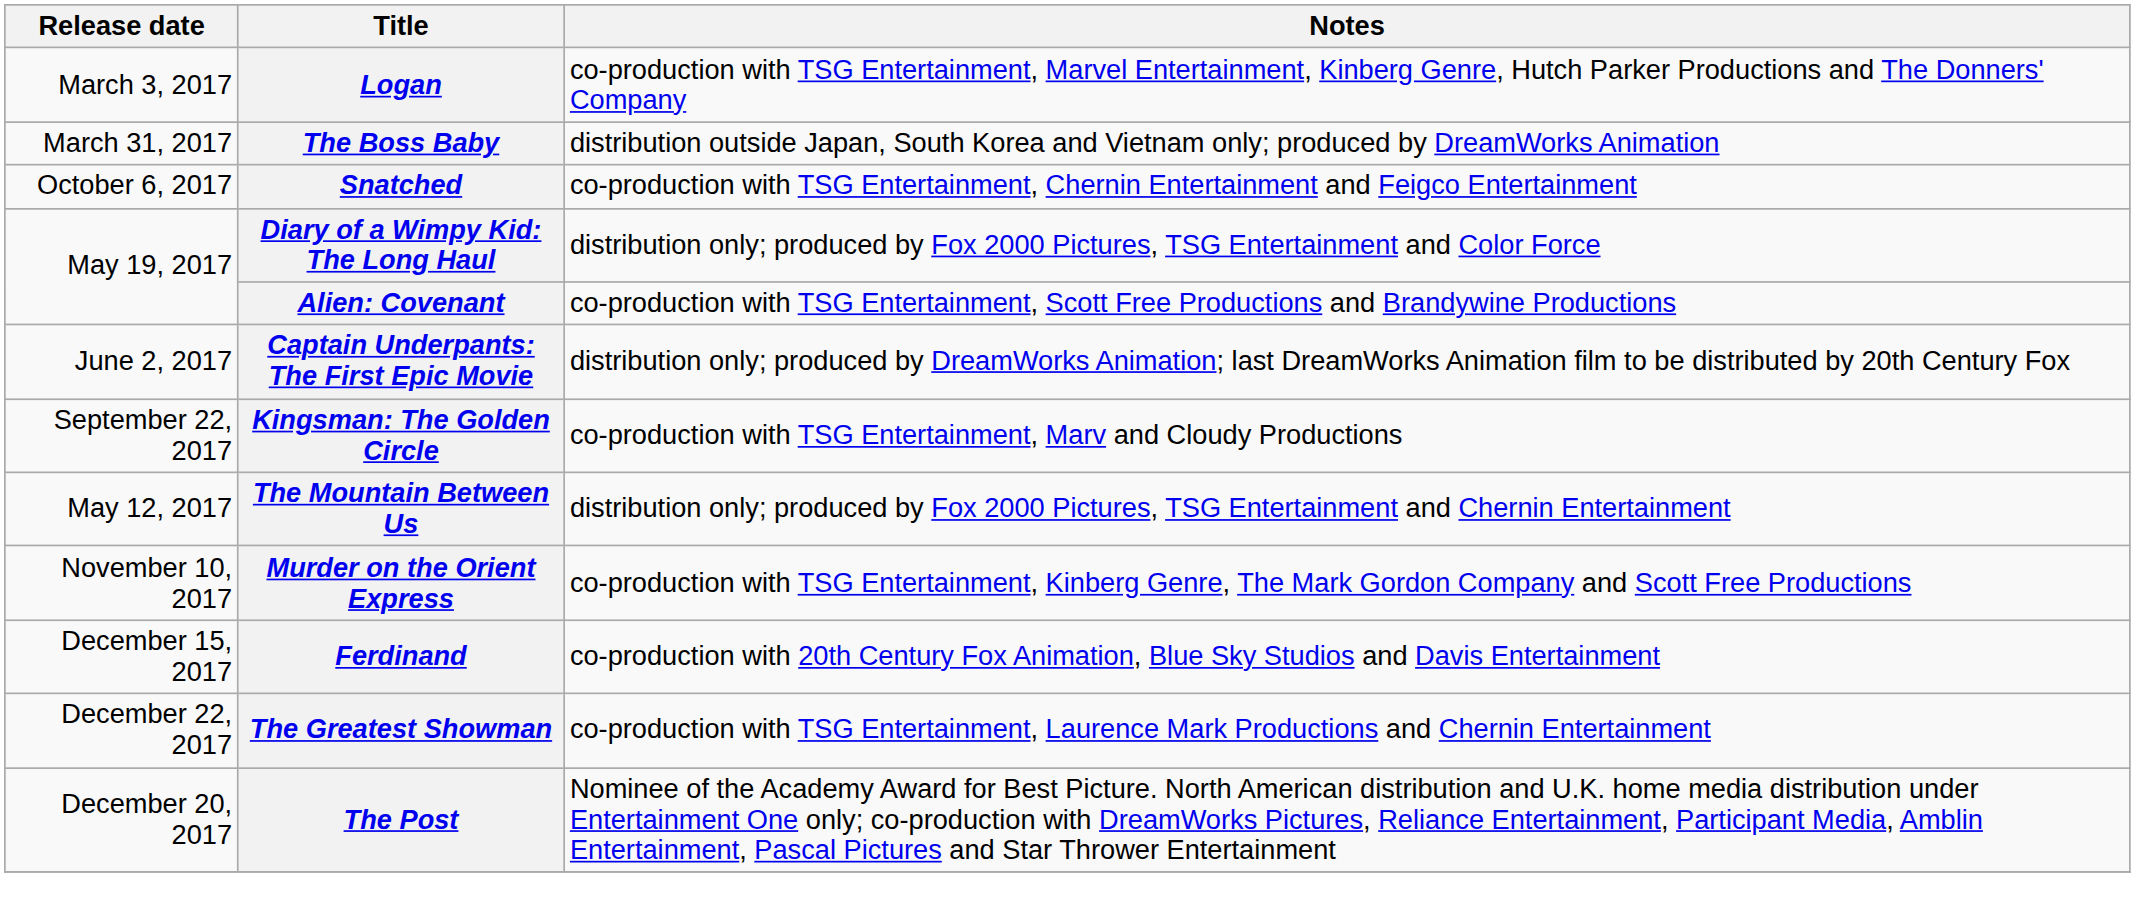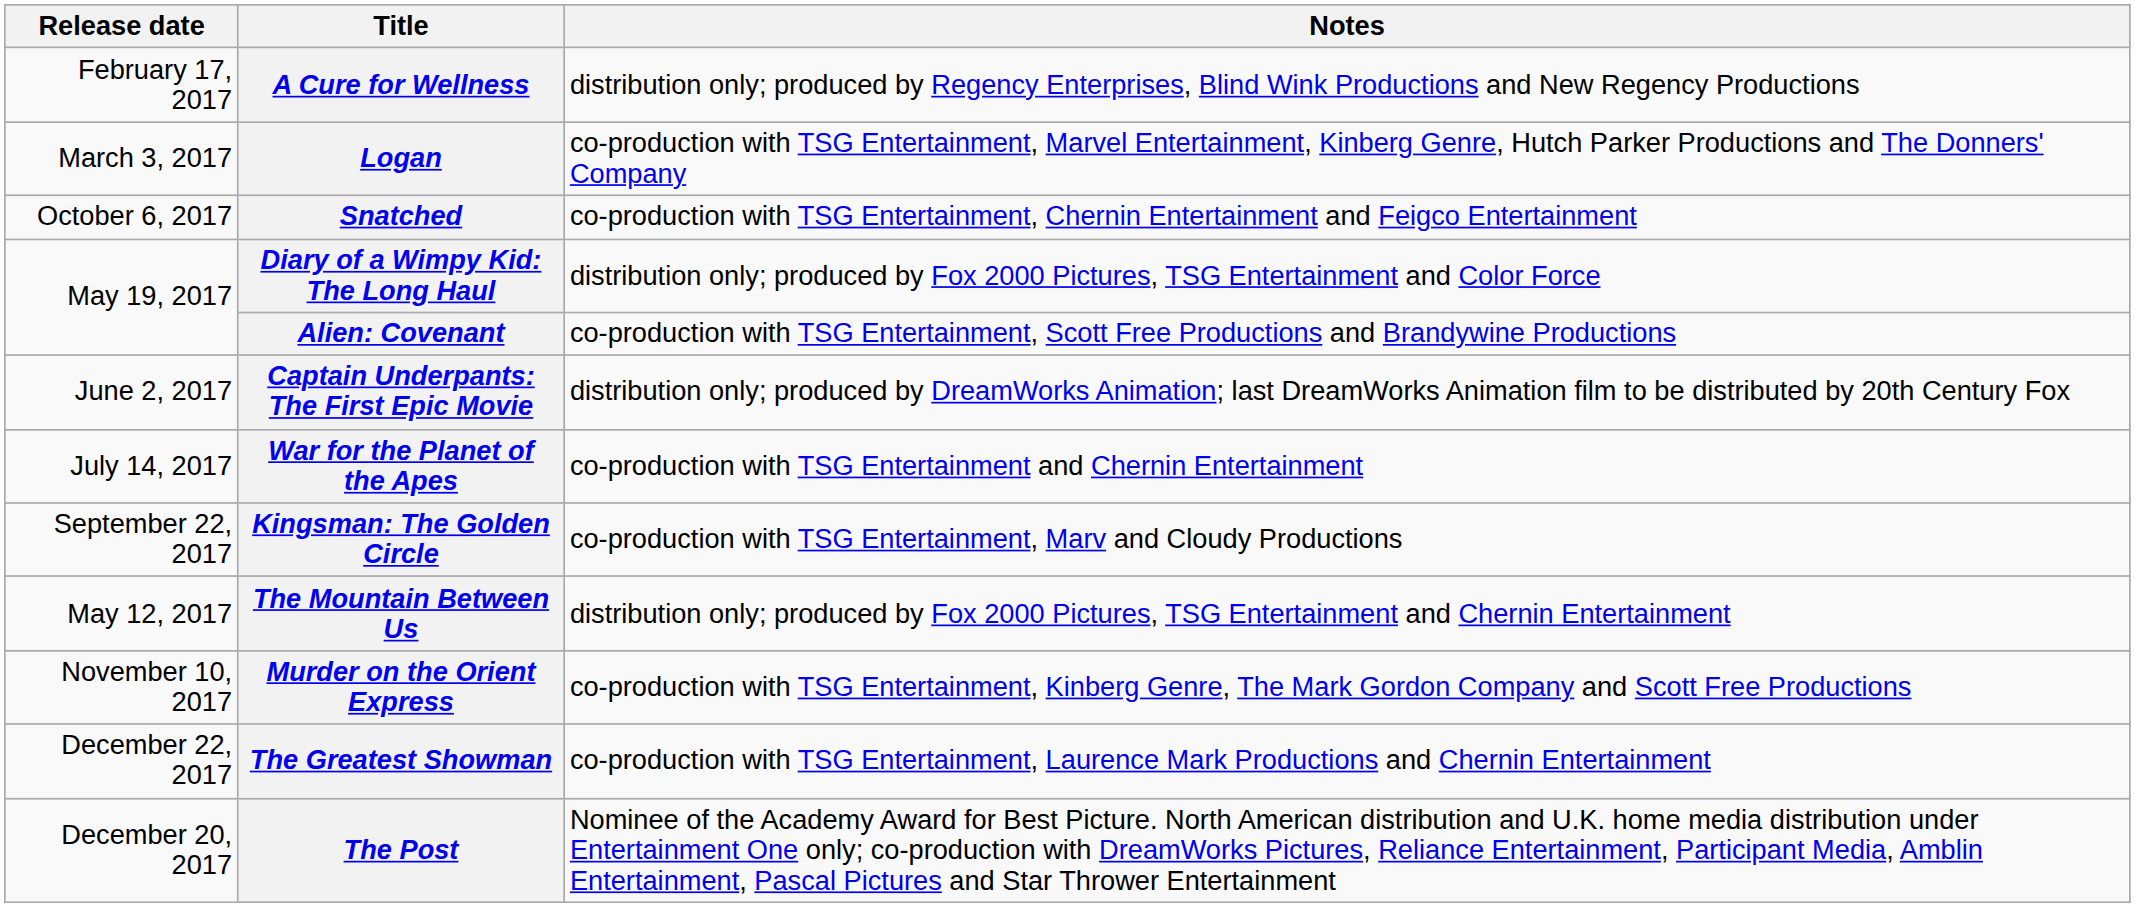 <table class="wikitable plainrowheaders sortable" style="width:99%;">
 <tr>
 <th scope="col" style="width:130px;">Release date</th>
 <th scope="col">Title</th>
 <th scope="col" class="unsortable">Notes</th>
 </tr>
 <tr>
+<td style="text-align:right;">February 17, 2017</td>
+<th scope="row"><em><a href='#'>A Cure for Wellness</a></em></th>
+<td>distribution only; produced by <a href='#'>Regency Enterprises</a>, <a href='#'>Blind Wink Productions</a> and New Regency Productions</td>
+</tr>
+<tr>
 <td style="text-align:right;">March 3, 2017</td>
 <th scope="row"><em><a href='#'>Logan</a></em></th>
 <td>co-production with <a href='#'>TSG Entertainment</a>, <a href='#'>Marvel Entertainment</a>, <a href='#'>Kinberg Genre</a>, Hutch Parker Productions and <a href='#'>The Donners' Company</a></td>
-</tr>
-<tr>
-<td style="text-align:right;">March 31, 2017</td>
-<th scope="row"><em><a href='#'>The Boss Baby</a></em></th>
-<td>distribution outside Japan, South Korea and Vietnam only; produced by <a href='#'>DreamWorks Animation</a></td>
 </tr>
 <tr>
 <td style="text-align:right;">October 6, 2017</td>
 <th scope="row"><em><a href='#'>Snatched</a></em></th>
 <td>co-production with <a href='#'>TSG Entertainment</a>, <a href='#'>Chernin Entertainment</a> and <a href='#'>Feigco Entertainment</a></td>
 </tr>
 <tr>
 <td rowspan="2" style="text-align:right;">May 19, 2017</td>
 <th scope="row"><em><a href='#'>Diary of a Wimpy Kid: The Long Haul</a></em></th>
 <td>distribution only; produced by <a href='#'>Fox 2000 Pictures</a>, <a href='#'>TSG Entertainment</a> and <a href='#'>Color Force</a></td>
 </tr>
 <tr>
 <th scope="row"><em><a href='#'>Alien: Covenant</a></em></th>
 <td>co-production with <a href='#'>TSG Entertainment</a>, <a href='#'>Scott Free Productions</a> and <a href='#'>Brandywine Productions</a></td>
 </tr>
 <tr>
 <td style="text-align:right;">June 2, 2017</td>
 <th scope="row"><em><a href='#'>Captain Underpants: The First Epic Movie</a></em></th>
 <td>distribution only; produced by <a href='#'>DreamWorks Animation</a>; last DreamWorks Animation film to be distributed by 20th Century Fox</td>
 </tr>
 <tr>
+<td style="text-align:right;">July 14, 2017</td>
+<th scope="row"><em><a href='#'>War for the Planet of the Apes</a></em></th>
+<td>co-production with <a href='#'>TSG Entertainment</a> and <a href='#'>Chernin Entertainment</a></td>
+</tr>
+<tr>
 <td style="text-align:right;">September 22, 2017</td>
 <th scope="row"><em><a href='#'>Kingsman: The Golden Circle</a></em></th>
 <td>co-production with <a href='#'>TSG Entertainment</a>, <a href='#'>Marv</a> and Cloudy Productions</td>
 </tr>
 <tr>
 <td style="text-align:right;">May 12, 2017</td>
 <th scope="row"><em><a href='#'>The Mountain Between Us</a></em></th>
 <td>distribution only; produced by <a href='#'>Fox 2000 Pictures</a>, <a href='#'>TSG Entertainment</a> and <a href='#'>Chernin Entertainment</a></td>
 </tr>
 <tr>
 <td style="text-align:right;">November 10, 2017</td>
 <th scope="row"><em><a href='#'>Murder on the Orient Express</a></em></th>
 <td>co-production with <a href='#'>TSG Entertainment</a>, <a href='#'>Kinberg Genre</a>, <a href='#'>The Mark Gordon Company</a> and <a href='#'>Scott Free Productions</a></td>
 </tr>
 <tr>
-<td style="text-align:right;">December 15, 2017</td>
-<th scope="row"><em><a href='#'>Ferdinand</a></em></th>
-<td>co-production with <a href='#'>20th Century Fox Animation</a>, <a href='#'>Blue Sky Studios</a> and <a href='#'>Davis Entertainment</a></td>
-</tr>
-<tr>
 <td style="text-align:right;">December 22, 2017</td>
 <th scope="row"><em><a href='#'>The Greatest Showman</a></em></th>
 <td>co-production with <a href='#'>TSG Entertainment</a>, <a href='#'>Laurence Mark Productions</a> and <a href='#'>Chernin Entertainment</a></td>
 </tr>
 <tr>
 <td style="text-align:right;">December 20, 2017</td>
 <th scope="row"><em><a href='#'>The Post</a></em></th>
 <td>Nominee of the Academy Award for Best Picture. North American distribution and U.K. home media distribution under <a href='#'>Entertainment One</a> only; co-production with <a href='#'>DreamWorks Pictures</a>, <a href='#'>Reliance Entertainment</a>, <a href='#'>Participant Media</a>, <a href='#'>Amblin Entertainment</a>, <a href='#'>Pascal Pictures</a> and Star Thrower Entertainment</td>
 </tr>
 <tr>
 </tr>
 </table>
